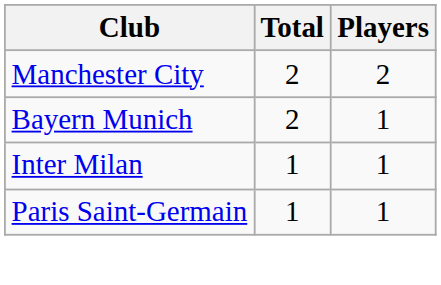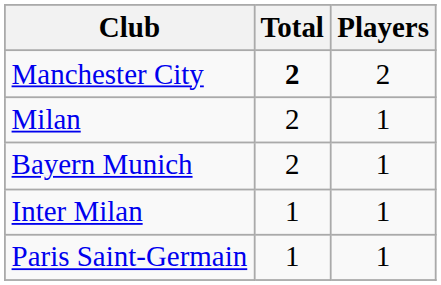 <table class="wikitable sortable">
 <tr>
 <th>Club</th>
 <th>Total</th>
 <th>Players</th>
 </tr>
 <tr>
 <td> <a href='#'>Manchester City</a></td>
+<td align="center"><strong>2</strong></td>
 <td align="center">2</td>
+</tr>
+<tr>
+<td> <a href='#'>Milan</a></td>
 <td align="center">2</td>
+<td align="center">1</td>
 </tr>
 <tr>
 <td> <a href='#'>Bayern Munich</a></td>
 <td align="center">2</td>
 <td align="center">1</td>
 </tr>
 <tr>
 <td> <a href='#'>Inter Milan</a></td>
 <td align="center">1</td>
 <td align="center">1</td>
 </tr>
 <tr>
 <td> <a href='#'>Paris Saint-Germain</a></td>
 <td align="center">1</td>
 <td align="center">1</td>
 </tr>
 </table>
